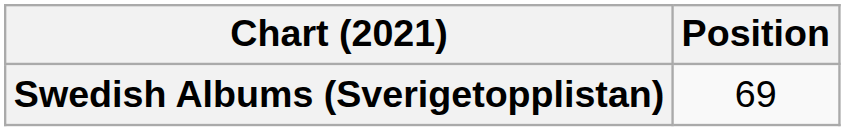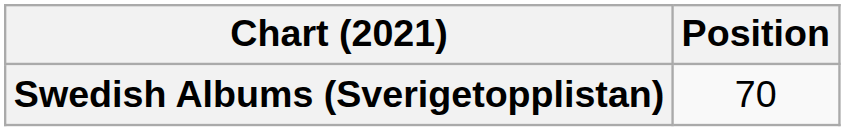 <table class="wikitable plainrowheaders" style="text-align:center">
 <tr>
 <th scope="col">Chart (2021)</th>
 <th scope="col">Position</th>
 </tr>
 <tr>
 <th scope="row">Swedish Albums (Sverigetopplistan)</th>
-<td>69</td>
+<td>70</td>
 </tr>
 </table>
